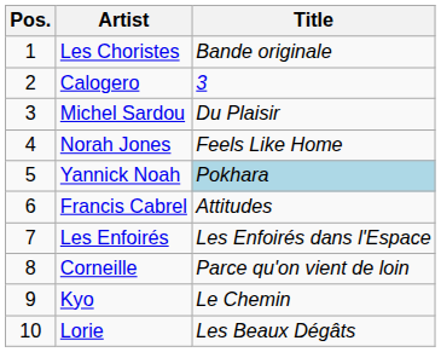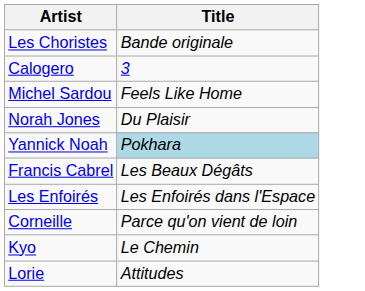 <table class="wikitable sortable">
 <tr>
-<th>Pos.</th>
 <th>Artist</th>
 <th>Title</th>
 </tr>
 <tr>
-<td style="text-align: center;">1</td>
 <td><a href='#'>Les Choristes</a></td>
 <td><em>Bande originale</em></td>
 </tr>
 <tr>
-<td style="text-align: center;">2</td>
 <td><a href='#'>Calogero</a></td>
 <td><em><a href='#'>3</a></em></td>
 </tr>
 <tr>
-<td style="text-align: center;">3</td>
 <td><a href='#'>Michel Sardou</a></td>
+<td><em>Feels Like Home</em></td>
+</tr>
+<tr>
+<td><a href='#'>Norah Jones</a></td>
 <td><em>Du Plaisir</em></td>
 </tr>
 <tr>
-<td style="text-align: center;">4</td>
-<td><a href='#'>Norah Jones</a></td>
-<td><em>Feels Like Home</em></td>
-</tr>
-<tr>
-<td style="text-align: center;">5</td>
 <td><a href='#'>Yannick Noah</a></td>
 <td style="background: lightblue;"><em>Pokhara</em></td>
 </tr>
 <tr>
-<td style="text-align: center;">6</td>
 <td><a href='#'>Francis Cabrel</a></td>
-<td><em>Attitudes</em></td>
+<td><em>Les Beaux Dégâts</em></td>
 </tr>
 <tr>
-<td style="text-align: center;">7</td>
 <td><a href='#'>Les Enfoirés</a></td>
 <td><em>Les Enfoirés dans l'Espace</em></td>
 </tr>
 <tr>
-<td style="text-align: center;">8</td>
 <td><a href='#'>Corneille</a></td>
 <td><em>Parce qu'on vient de loin</em></td>
 </tr>
 <tr>
-<td style="text-align: center;">9</td>
 <td><a href='#'>Kyo</a></td>
 <td><em>Le Chemin</em></td>
 </tr>
 <tr>
-<td style="text-align: center;">10</td>
 <td><a href='#'>Lorie</a></td>
-<td><em>Les Beaux Dégâts</em></td>
+<td><em>Attitudes</em></td>
 </tr>
 </table>
